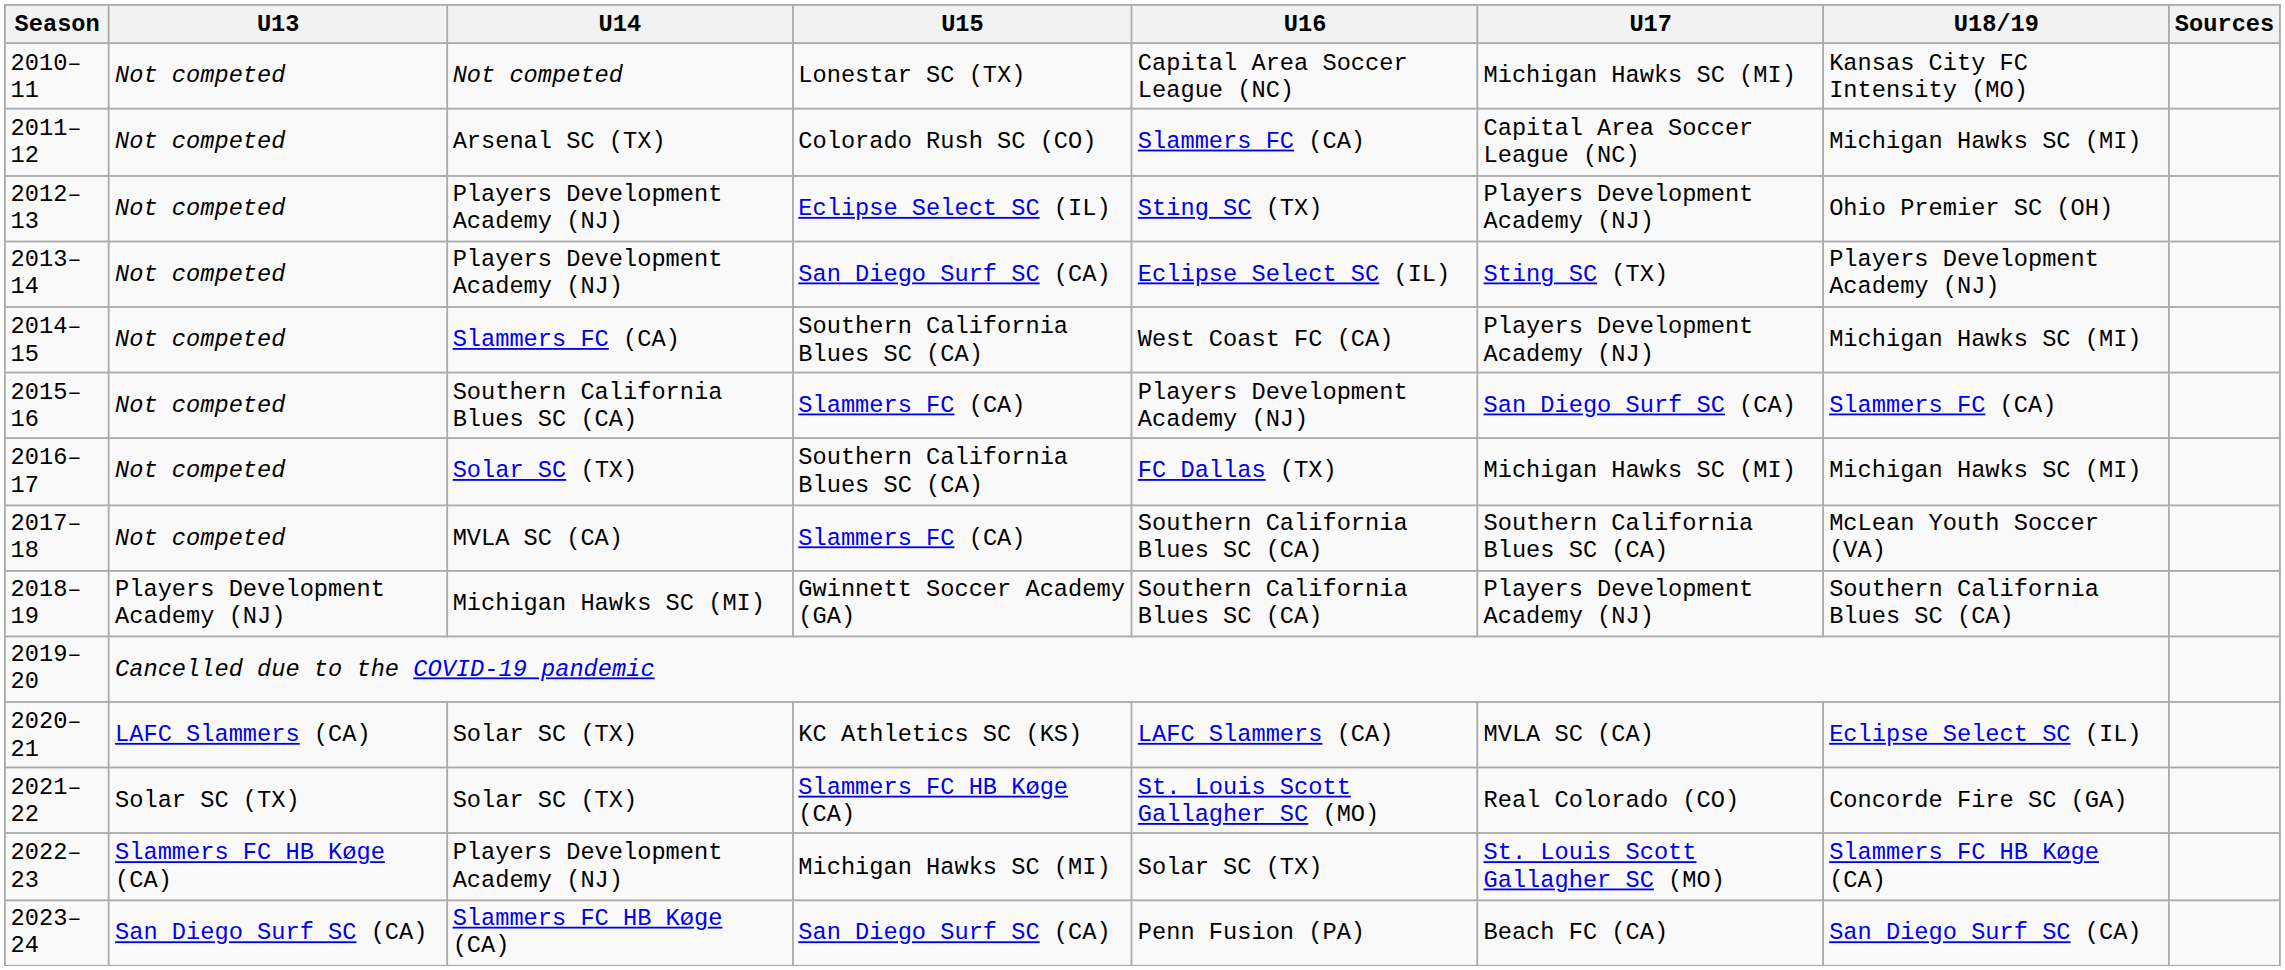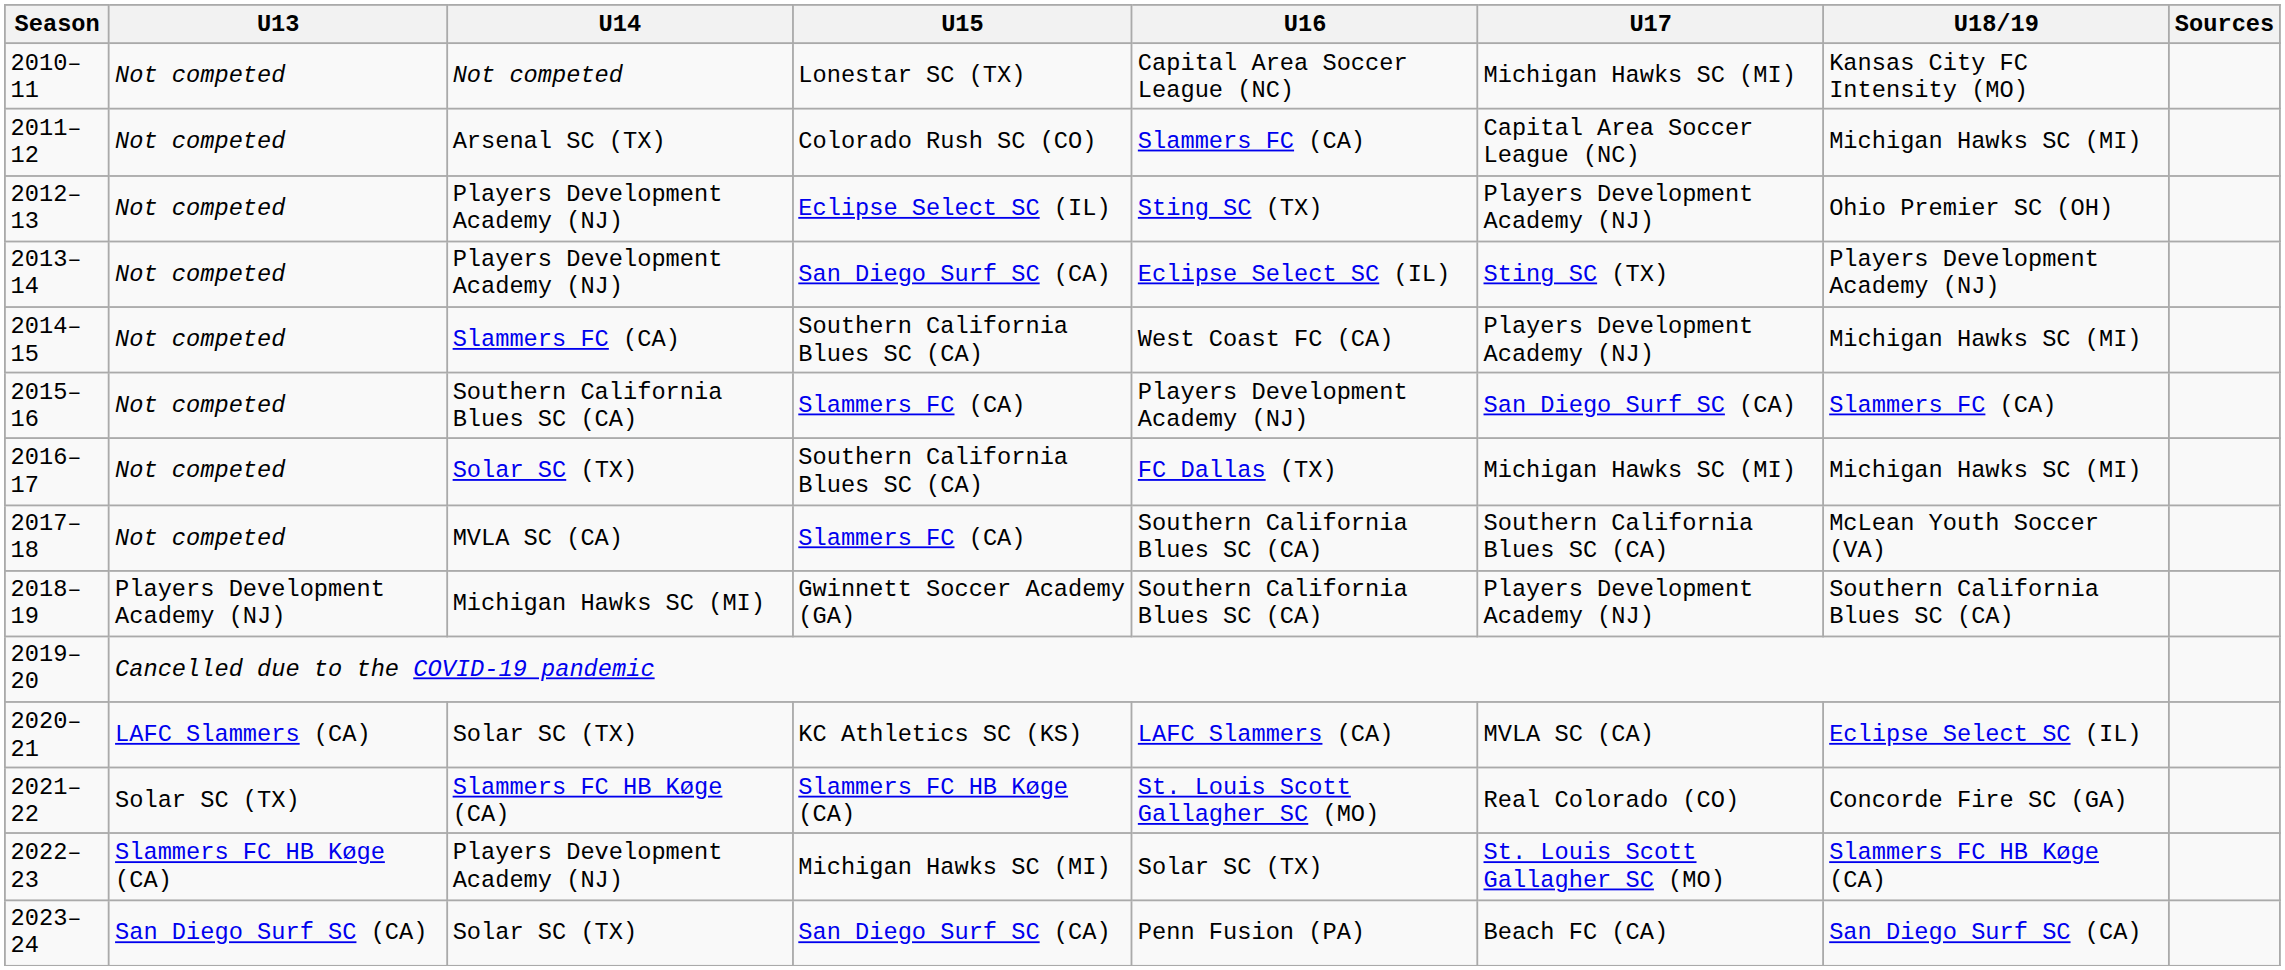 <table class="wikitable sortable" style="text-align: left;">
 <tr>
 <th>Season</th>
 <th>U13</th>
 <th>U14</th>
 <th>U15</th>
 <th>U16</th>
 <th>U17</th>
 <th>U18/19</th>
 <th>Sources</th>
 </tr>
 <tr>
 <td>2010–11</td>
 <td><em>Not competed</em></td>
 <td><em>Not competed</em></td>
 <td>Lonestar SC (TX)</td>
 <td>Capital Area Soccer League (NC)</td>
 <td>Michigan Hawks SC (MI)</td>
 <td>Kansas City FC Intensity (MO)</td>
 <td></td>
 </tr>
 <tr>
 <td>2011–12</td>
 <td><em>Not competed</em></td>
 <td>Arsenal SC (TX)</td>
 <td>Colorado Rush SC (CO)</td>
 <td><a href='#'>Slammers FC</a> (CA)</td>
 <td>Capital Area Soccer League (NC)</td>
 <td>Michigan Hawks SC (MI)</td>
 <td></td>
 </tr>
 <tr>
 <td>2012–13</td>
 <td><em>Not competed</em></td>
 <td>Players Development Academy (NJ)</td>
 <td><a href='#'>Eclipse Select SC</a> (IL)</td>
 <td><a href='#'>Sting SC</a> (TX)</td>
 <td>Players Development Academy (NJ)</td>
 <td>Ohio Premier SC (OH)</td>
 <td></td>
 </tr>
 <tr>
 <td>2013–14</td>
 <td><em>Not competed</em></td>
 <td>Players Development Academy (NJ)</td>
 <td><a href='#'>San Diego Surf SC</a> (CA)</td>
 <td><a href='#'>Eclipse Select SC</a> (IL)</td>
 <td><a href='#'>Sting SC</a> (TX)</td>
 <td>Players Development Academy (NJ)</td>
 <td></td>
 </tr>
 <tr>
 <td>2014–15</td>
 <td><em>Not competed</em></td>
 <td><a href='#'>Slammers FC</a> (CA)</td>
 <td>Southern California Blues SC (CA)</td>
 <td>West Coast FC (CA)</td>
 <td>Players Development Academy (NJ)</td>
 <td>Michigan Hawks SC (MI)</td>
 <td></td>
 </tr>
 <tr>
 <td>2015–16</td>
 <td><em>Not competed</em></td>
 <td>Southern California Blues SC (CA)</td>
 <td><a href='#'>Slammers FC</a> (CA)</td>
 <td>Players Development Academy (NJ)</td>
 <td><a href='#'>San Diego Surf SC</a> (CA)</td>
 <td><a href='#'>Slammers FC</a> (CA)</td>
 <td></td>
 </tr>
 <tr>
 <td>2016–17</td>
 <td><em>Not competed</em></td>
 <td><a href='#'>Solar SC</a> (TX)</td>
 <td>Southern California Blues SC (CA)</td>
 <td><a href='#'>FC Dallas</a> (TX)</td>
 <td>Michigan Hawks SC (MI)</td>
 <td>Michigan Hawks SC (MI)</td>
 <td></td>
 </tr>
 <tr>
 <td>2017–18</td>
 <td><em>Not competed</em></td>
 <td>MVLA SC (CA)</td>
 <td><a href='#'>Slammers FC</a> (CA)</td>
 <td>Southern California Blues SC (CA)</td>
 <td>Southern California Blues SC (CA)</td>
 <td>McLean Youth Soccer (VA)</td>
 <td></td>
 </tr>
 <tr>
 <td>2018–19</td>
 <td>Players Development Academy (NJ)</td>
 <td>Michigan Hawks SC (MI)</td>
 <td>Gwinnett Soccer Academy (GA)</td>
 <td>Southern California Blues SC (CA)</td>
 <td>Players Development Academy (NJ)</td>
 <td>Southern California Blues SC (CA)</td>
 <td></td>
 </tr>
 <tr>
 <td>2019–20</td>
 <td colspan="6"><em>Cancelled due to the <a href='#'>COVID-19 pandemic</a></em></td>
 <td></td>
 </tr>
 <tr>
 <td>2020–21</td>
 <td><a href='#'>LAFC Slammers</a> (CA)</td>
 <td>Solar SC (TX)</td>
 <td>KC Athletics SC (KS)</td>
 <td><a href='#'>LAFC Slammers</a> (CA)</td>
 <td>MVLA SC (CA)</td>
 <td><a href='#'>Eclipse Select SC</a> (IL)</td>
 <td></td>
 </tr>
 <tr>
 <td>2021–22</td>
 <td>Solar SC (TX)</td>
-<td>Solar SC (TX)</td>
+<td><a href='#'>Slammers FC HB Køge</a> (CA)</td>
 <td><a href='#'>Slammers FC HB Køge</a> (CA)</td>
 <td><a href='#'>St. Louis Scott Gallagher SC</a> (MO)</td>
 <td>Real Colorado (CO)</td>
 <td>Concorde Fire SC (GA)</td>
 <td></td>
 </tr>
 <tr>
 <td>2022–23</td>
 <td><a href='#'>Slammers FC HB Køge</a> (CA)</td>
 <td>Players Development Academy (NJ)</td>
 <td>Michigan Hawks SC (MI)</td>
 <td>Solar SC (TX)</td>
 <td><a href='#'>St. Louis Scott Gallagher SC</a> (MO)</td>
 <td><a href='#'>Slammers FC HB Køge</a> (CA)</td>
 <td></td>
 </tr>
 <tr>
 <td>2023–24</td>
 <td><a href='#'>San Diego Surf SC</a> (CA)</td>
-<td><a href='#'>Slammers FC HB Køge</a> (CA)</td>
+<td>Solar SC (TX)</td>
 <td><a href='#'>San Diego Surf SC</a> (CA)</td>
 <td>Penn Fusion (PA)</td>
 <td>Beach FC (CA)</td>
 <td><a href='#'>San Diego Surf SC</a> (CA)</td>
 <td></td>
 </tr>
 <tr>
 </tr>
 </table>
